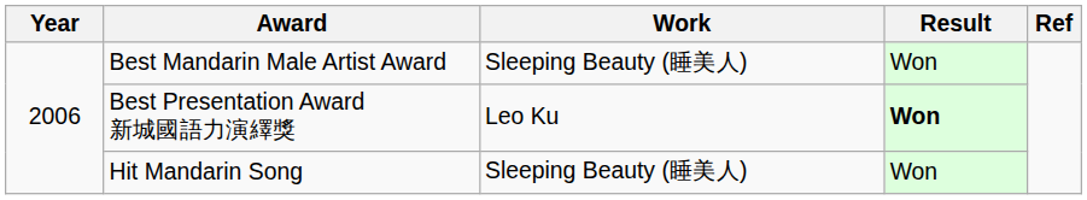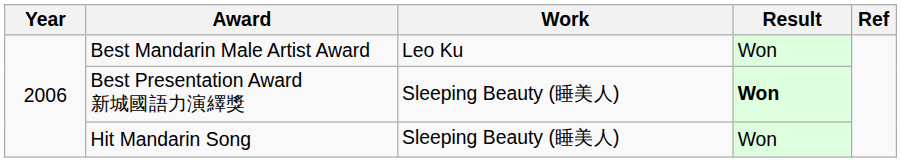 <table class="wikitable">
 <tr>
 <th width=60>Year</th>
 <th width="250">Award</th>
 <th width="270">Work</th>
 <th width="90">Result</th>
 <th width="30">Ref</th>
 </tr>
 <tr>
 <td rowspan = "3" align="center">2006</td>
 <td>Best Mandarin Male Artist Award</td>
-<td>Sleeping Beauty (睡美人)</td>
+<td>Leo Ku</td>
 <td style="background: #ddffdd"><div>Won</div></td>
 <td rowspan = "3" align="center"></td>
 </tr>
 <tr>
 <td>Best Presentation Award <br> 新城國語力演繹獎</td>
-<td>Leo Ku</td>
+<td>Sleeping Beauty (睡美人)</td>
 <td style="background: #ddffdd"><strong><div>Won</div></strong></td>
 </tr>
 <tr>
 <td>Hit Mandarin Song</td>
 <td>Sleeping Beauty (睡美人)</td>
 <td style="background: #ddffdd"><div>Won</div></td>
 </tr>
 </table>
